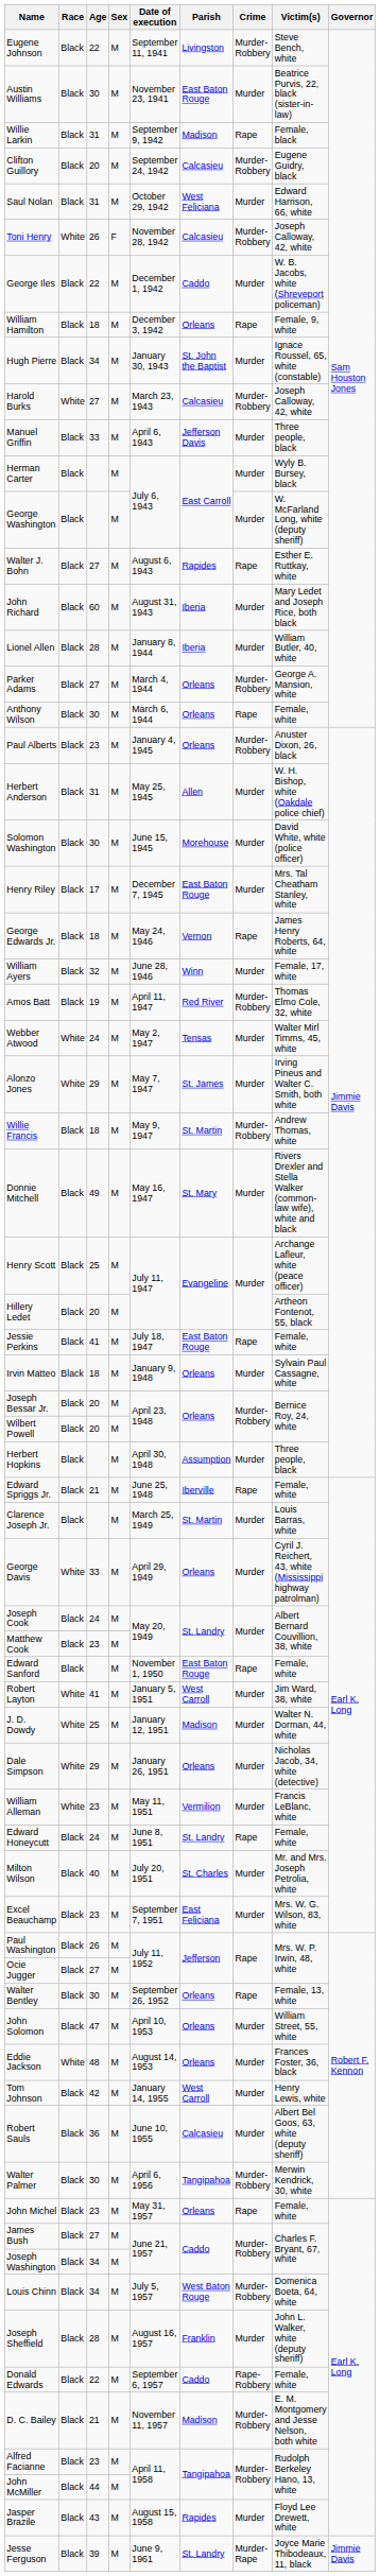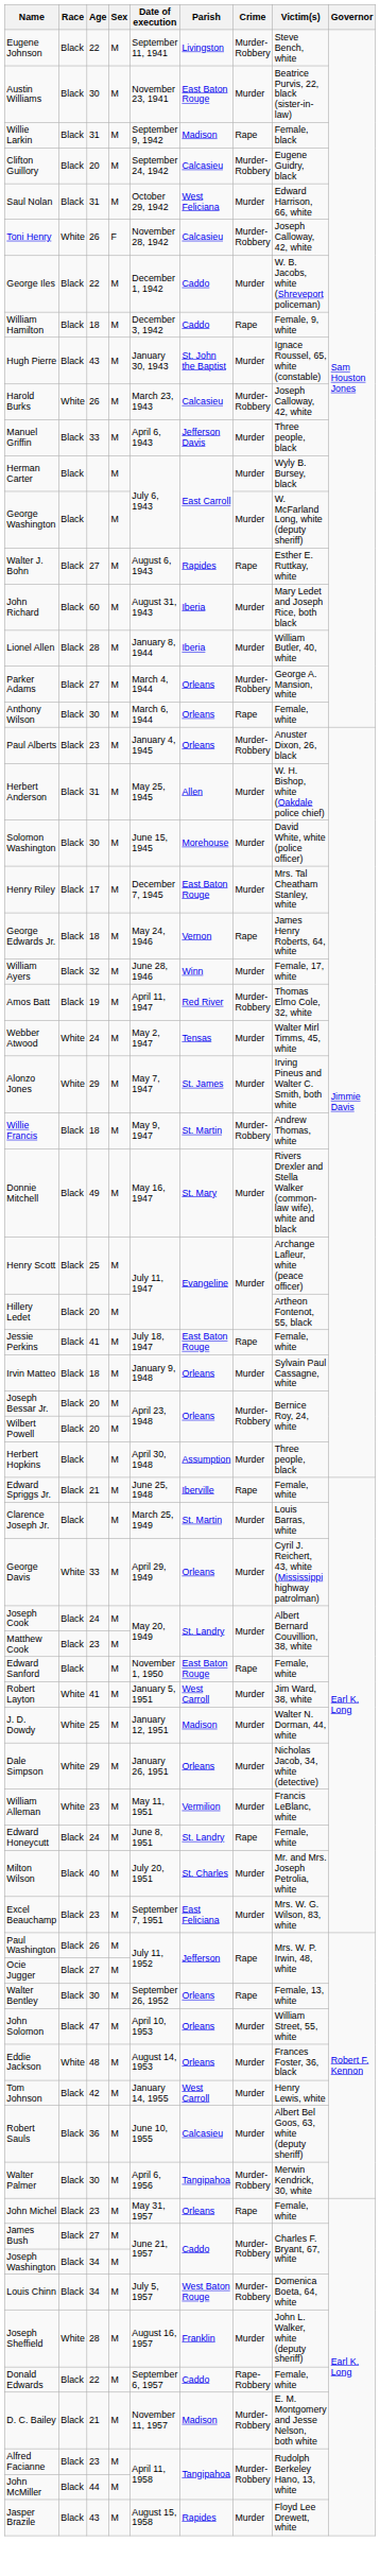 <table class="wikitable sortable">
 <tr>
 <th>Name</th>
 <th>Race</th>
 <th>Age</th>
 <th>Sex</th>
 <th>Date of execution</th>
 <th>Parish</th>
 <th>Crime</th>
 <th>Victim(s)</th>
 <th>Governor</th>
 </tr>
 <tr>
 <td>Eugene Johnson</td>
 <td>Black</td>
 <td>22</td>
 <td>M</td>
 <td>September 11, 1941</td>
 <td><a href='#'>Livingston</a></td>
 <td>Murder-Robbery</td>
 <td>Steve Bench, white</td>
 <td rowspan="18"><a href='#'>Sam Houston Jones</a></td>
 </tr>
 <tr>
 <td>Austin Williams</td>
 <td>Black</td>
 <td>30</td>
 <td>M</td>
 <td>November 23, 1941</td>
 <td><a href='#'>East Baton Rouge</a></td>
 <td>Murder</td>
 <td>Beatrice Purvis, 22, black (sister-in-law)</td>
 </tr>
 <tr>
 <td>Willie Larkin</td>
 <td>Black</td>
 <td>31</td>
 <td>M</td>
 <td>September 9, 1942</td>
 <td><a href='#'>Madison</a></td>
 <td>Rape</td>
 <td>Female, black</td>
 </tr>
 <tr>
 <td>Clifton Guillory</td>
 <td>Black</td>
 <td>20</td>
 <td>M</td>
 <td>September 24, 1942</td>
 <td><a href='#'>Calcasieu</a></td>
 <td>Murder-Robbery</td>
 <td>Eugene Guidry, black</td>
 </tr>
 <tr>
 <td>Saul Nolan</td>
 <td>Black</td>
 <td>31</td>
 <td>M</td>
 <td>October 29, 1942</td>
 <td><a href='#'>West Feliciana</a></td>
 <td>Murder</td>
 <td>Edward Harrison, 66, white</td>
 </tr>
 <tr>
 <td><a href='#'>Toni Henry</a></td>
 <td>White</td>
 <td>26</td>
 <td>F</td>
 <td>November 28, 1942</td>
 <td><a href='#'>Calcasieu</a></td>
 <td>Murder-Robbery</td>
 <td>Joseph Calloway, 42, white</td>
 </tr>
 <tr>
 <td>George Iles</td>
 <td>Black</td>
 <td>22</td>
 <td>M</td>
 <td>December 1, 1942</td>
 <td><a href='#'>Caddo</a></td>
 <td>Murder</td>
 <td>W. B. Jacobs, white (<a href='#'>Shreveport</a> policeman)</td>
 </tr>
 <tr>
 <td>William Hamilton</td>
 <td>Black</td>
 <td>18</td>
 <td>M</td>
 <td>December 3, 1942</td>
-<td><a href='#'>Orleans</a></td>
+<td><a href='#'>Caddo</a></td>
 <td>Rape</td>
 <td>Female, 9, white</td>
 </tr>
 <tr>
 <td>Hugh Pierre</td>
 <td>Black</td>
-<td>34</td>
+<td>43</td>
 <td>M</td>
 <td>January 30, 1943</td>
 <td><a href='#'>St. John the Baptist</a></td>
 <td>Murder</td>
 <td>Ignace Roussel, 65, white (constable)</td>
 </tr>
 <tr>
 <td>Harold Burks</td>
 <td>White</td>
-<td>27</td>
+<td>26</td>
 <td>M</td>
 <td>March 23, 1943</td>
 <td><a href='#'>Calcasieu</a></td>
 <td>Murder-Robbery</td>
 <td>Joseph Calloway, 42, white</td>
 </tr>
 <tr>
 <td>Manuel Griffin</td>
 <td>Black</td>
 <td>33</td>
 <td>M</td>
 <td>April 6, 1943</td>
 <td><a href='#'>Jefferson Davis</a></td>
 <td>Murder</td>
 <td>Three people, black</td>
 </tr>
 <tr>
 <td>Herman Carter</td>
 <td>Black</td>
 <td></td>
 <td>M</td>
 <td rowspan="2">July 6, 1943</td>
 <td rowspan="2"><a href='#'>East Carroll</a></td>
 <td>Murder</td>
 <td>Wyly B. Bursey, black</td>
 </tr>
 <tr>
 <td>George Washington</td>
 <td>Black</td>
 <td></td>
 <td>M</td>
 <td>Murder</td>
 <td>W. McFarland Long, white (deputy sheriff)</td>
 </tr>
 <tr>
 <td>Walter J. Bohn</td>
 <td>Black</td>
 <td>27</td>
 <td>M</td>
 <td>August 6, 1943</td>
 <td><a href='#'>Rapides</a></td>
 <td>Rape</td>
 <td>Esther E. Ruttkay, white</td>
 </tr>
 <tr>
 <td>John Richard</td>
 <td>Black</td>
 <td>60</td>
 <td>M</td>
 <td>August 31, 1943</td>
 <td><a href='#'>Iberia</a></td>
 <td>Murder</td>
 <td>Mary Ledet and Joseph Rice, both black</td>
 </tr>
 <tr>
 <td>Lionel Allen</td>
 <td>Black</td>
 <td>28</td>
 <td>M</td>
 <td>January 8, 1944</td>
 <td><a href='#'>Iberia</a></td>
 <td>Murder</td>
 <td>William Butler, 40, white</td>
 </tr>
 <tr>
 <td>Parker Adams</td>
 <td>Black</td>
 <td>27</td>
 <td>M</td>
 <td>March 4, 1944</td>
 <td><a href='#'>Orleans</a></td>
 <td>Murder-Robbery</td>
 <td>George A. Mansion, white</td>
 </tr>
 <tr>
 <td>Anthony Wilson</td>
 <td>Black</td>
 <td>30</td>
 <td>M</td>
 <td>March 6, 1944</td>
 <td><a href='#'>Orleans</a></td>
 <td>Rape</td>
 <td>Female, white</td>
 </tr>
 <tr>
 <td>Paul Alberts</td>
 <td>Black</td>
 <td>23</td>
 <td>M</td>
 <td>January 4, 1945</td>
 <td><a href='#'>Orleans</a></td>
 <td>Murder-Robbery</td>
 <td>Anuster Dixon, 26, black</td>
 <td rowspan="18"><a href='#'>Jimmie Davis</a></td>
 </tr>
 <tr>
 <td>Herbert Anderson</td>
 <td>Black</td>
 <td>31</td>
 <td>M</td>
 <td>May 25, 1945</td>
 <td><a href='#'>Allen</a></td>
 <td>Murder</td>
 <td>W. H. Bishop, white (<a href='#'>Oakdale</a> police chief)</td>
 </tr>
 <tr>
 <td>Solomon Washington</td>
 <td>Black</td>
 <td>30</td>
 <td>M</td>
 <td>June 15, 1945</td>
 <td><a href='#'>Morehouse</a></td>
 <td>Murder</td>
 <td>David White, white (police officer)</td>
 </tr>
 <tr>
 <td>Henry Riley</td>
 <td>Black</td>
 <td>17</td>
 <td>M</td>
 <td>December 7, 1945</td>
 <td><a href='#'>East Baton Rouge</a></td>
 <td>Murder</td>
 <td>Mrs. Tal Cheatham Stanley, white</td>
 </tr>
 <tr>
 <td>George Edwards Jr.</td>
 <td>Black</td>
 <td>18</td>
 <td>M</td>
 <td>May 24, 1946</td>
 <td><a href='#'>Vernon</a></td>
 <td>Rape</td>
 <td>James Henry Roberts, 64, white</td>
 </tr>
 <tr>
 <td>William Ayers</td>
 <td>Black</td>
 <td>32</td>
 <td>M</td>
 <td>June 28, 1946</td>
 <td><a href='#'>Winn</a></td>
 <td>Murder</td>
 <td>Female, 17, white</td>
 </tr>
 <tr>
 <td>Amos Batt</td>
 <td>Black</td>
 <td>19</td>
 <td>M</td>
 <td>April 11, 1947</td>
 <td><a href='#'>Red River</a></td>
 <td>Murder-Robbery</td>
 <td>Thomas Elmo Cole, 32, white</td>
 </tr>
 <tr>
 <td>Webber Atwood</td>
 <td>White</td>
 <td>24</td>
 <td>M</td>
 <td>May 2, 1947</td>
 <td><a href='#'>Tensas</a></td>
 <td>Murder</td>
 <td>Walter Mirl Timms, 45, white</td>
 </tr>
 <tr>
 <td>Alonzo Jones</td>
 <td>White</td>
 <td>29</td>
 <td>M</td>
 <td>May 7, 1947</td>
 <td><a href='#'>St. James</a></td>
 <td>Murder</td>
 <td>Irving Pineus and Walter C. Smith, both white</td>
 </tr>
 <tr>
 <td><a href='#'>Willie Francis</a></td>
 <td>Black</td>
 <td>18</td>
 <td>M</td>
 <td>May 9, 1947</td>
 <td><a href='#'>St. Martin</a></td>
 <td>Murder-Robbery</td>
 <td>Andrew Thomas, white</td>
 </tr>
 <tr>
 <td>Donnie Mitchell</td>
 <td>Black</td>
 <td>49</td>
 <td>M</td>
 <td>May 16, 1947</td>
 <td><a href='#'>St. Mary</a></td>
 <td>Murder</td>
 <td>Rivers Drexler and Stella Walker (common-law wife), white and black</td>
 </tr>
 <tr>
 <td>Henry Scott</td>
 <td>Black</td>
 <td>25</td>
 <td>M</td>
 <td rowspan="2">July 11, 1947</td>
 <td rowspan="2"><a href='#'>Evangeline</a></td>
 <td rowspan="2">Murder</td>
 <td>Archange Lafleur, white (peace officer)</td>
 </tr>
 <tr>
 <td>Hillery Ledet</td>
 <td>Black</td>
 <td>20</td>
 <td>M</td>
 <td>Artheon Fontenot, 55, black</td>
 </tr>
 <tr>
 <td>Jessie Perkins</td>
 <td>Black</td>
 <td>41</td>
 <td>M</td>
 <td>July 18, 1947</td>
 <td><a href='#'>East Baton Rouge</a></td>
 <td>Rape</td>
 <td>Female, white</td>
 </tr>
 <tr>
 <td>Irvin Matteo</td>
 <td>Black</td>
 <td>18</td>
 <td>M</td>
 <td>January 9, 1948</td>
 <td><a href='#'>Orleans</a></td>
 <td>Murder</td>
 <td>Sylvain Paul Cassagne, white</td>
 </tr>
 <tr>
 <td>Joseph Bessar Jr.</td>
 <td>Black</td>
 <td>20</td>
 <td>M</td>
 <td rowspan="2">April 23, 1948</td>
 <td rowspan="2"><a href='#'>Orleans</a></td>
 <td rowspan="2">Murder-Robbery</td>
 <td rowspan="2">Bernice Roy, 24, white</td>
 </tr>
 <tr>
 <td>Wilbert Powell</td>
 <td>Black</td>
 <td>20</td>
 <td>M</td>
 </tr>
 <tr>
 <td>Herbert Hopkins</td>
 <td>Black</td>
 <td></td>
 <td>M</td>
 <td>April 30, 1948</td>
 <td><a href='#'>Assumption</a></td>
 <td>Murder</td>
 <td>Three people, black</td>
 </tr>
 <tr>
 <td>Edward Spriggs Jr.</td>
 <td>Black</td>
 <td>21</td>
 <td>M</td>
 <td>June 25, 1948</td>
 <td><a href='#'>Iberville</a></td>
 <td>Rape</td>
 <td>Female, white</td>
 <td rowspan="13"><a href='#'>Earl K. Long</a></td>
 </tr>
 <tr>
 <td>Clarence Joseph Jr.</td>
 <td>Black</td>
 <td></td>
 <td>M</td>
 <td>March 25, 1949</td>
 <td><a href='#'>St. Martin</a></td>
 <td>Murder</td>
 <td>Louis Barras, white</td>
 </tr>
 <tr>
 <td>George Davis</td>
 <td>White</td>
 <td>33</td>
 <td>M</td>
 <td>April 29, 1949</td>
 <td><a href='#'>Orleans</a></td>
 <td>Murder</td>
 <td>Cyril J. Reichert, 43, white (<a href='#'>Mississippi</a> highway patrolman)</td>
 </tr>
 <tr>
 <td>Joseph Cook</td>
 <td>Black</td>
 <td>24</td>
 <td>M</td>
 <td rowspan="2">May 20, 1949</td>
 <td rowspan="2"><a href='#'>St. Landry</a></td>
 <td rowspan="2">Murder</td>
 <td rowspan="2">Albert Bernard Couvillion, 38, white</td>
 </tr>
 <tr>
 <td>Matthew Cook</td>
 <td>Black</td>
 <td>23</td>
 <td>M</td>
 </tr>
 <tr>
 <td>Edward Sanford</td>
 <td>Black</td>
 <td></td>
 <td>M</td>
 <td>November 1, 1950</td>
 <td><a href='#'>East Baton Rouge</a></td>
 <td>Rape</td>
 <td>Female, white</td>
 </tr>
 <tr>
 <td>Robert Layton</td>
 <td>White</td>
 <td>41</td>
 <td>M</td>
 <td>January 5, 1951</td>
 <td><a href='#'>West Carroll</a></td>
 <td>Murder</td>
 <td>Jim Ward, 38, white</td>
 </tr>
 <tr>
 <td>J. D. Dowdy</td>
 <td>White</td>
 <td>25</td>
 <td>M</td>
 <td>January 12, 1951</td>
 <td><a href='#'>Madison</a></td>
 <td>Murder</td>
 <td>Walter N. Dorman, 44, white</td>
 </tr>
 <tr>
 <td>Dale Simpson</td>
 <td>White</td>
 <td>29</td>
 <td>M</td>
 <td>January 26, 1951</td>
 <td><a href='#'>Orleans</a></td>
 <td>Murder</td>
 <td>Nicholas Jacob, 34, white (detective)</td>
 </tr>
 <tr>
 <td>William Alleman</td>
 <td>White</td>
 <td>23</td>
 <td>M</td>
 <td>May 11, 1951</td>
 <td><a href='#'>Vermilion</a></td>
 <td>Murder</td>
 <td>Francis LeBlanc, white</td>
 </tr>
 <tr>
 <td>Edward Honeycutt</td>
 <td>Black</td>
 <td>24</td>
 <td>M</td>
 <td>June 8, 1951</td>
 <td><a href='#'>St. Landry</a></td>
 <td>Rape</td>
 <td>Female, white</td>
 </tr>
 <tr>
 <td>Milton Wilson</td>
 <td>Black</td>
 <td>40</td>
 <td>M</td>
 <td>July 20, 1951</td>
 <td><a href='#'>St. Charles</a></td>
 <td>Murder</td>
 <td>Mr. and Mrs. Joseph Petrolia, white</td>
 </tr>
 <tr>
 <td>Excel Beauchamp</td>
 <td>Black</td>
 <td>23</td>
 <td>M</td>
 <td>September 7, 1951</td>
 <td><a href='#'>East Feliciana</a></td>
 <td>Murder</td>
 <td>Mrs. W. G. Wilson, 83, white</td>
 </tr>
 <tr>
 <td>Paul Washington</td>
 <td>Black</td>
 <td>26</td>
 <td>M</td>
 <td rowspan="2">July 11, 1952</td>
 <td rowspan="2"><a href='#'>Jefferson</a></td>
 <td rowspan="2">Rape</td>
 <td rowspan="2">Mrs. W. P. Irwin, 48, white</td>
 <td rowspan="8"><a href='#'>Robert F. Kennon</a></td>
 </tr>
 <tr>
 <td>Ocie Jugger</td>
 <td>Black</td>
 <td>27</td>
 <td>M</td>
 </tr>
 <tr>
 <td>Walter Bentley</td>
 <td>Black</td>
 <td>30</td>
 <td>M</td>
 <td>September 26, 1952</td>
 <td><a href='#'>Orleans</a></td>
 <td>Rape</td>
 <td>Female, 13, white</td>
 </tr>
 <tr>
 <td>John Solomon</td>
 <td>Black</td>
 <td>47</td>
 <td>M</td>
 <td>April 10, 1953</td>
 <td><a href='#'>Orleans</a></td>
 <td>Murder</td>
 <td>William Street, 55, white</td>
 </tr>
 <tr>
 <td>Eddie Jackson</td>
 <td>White</td>
 <td>48</td>
 <td>M</td>
 <td>August 14, 1953</td>
 <td><a href='#'>Orleans</a></td>
 <td>Murder</td>
 <td>Frances Foster, 36, black</td>
 </tr>
 <tr>
 <td>Tom Johnson</td>
 <td>Black</td>
 <td>42</td>
 <td>M</td>
 <td>January 14, 1955</td>
 <td><a href='#'>West Carroll</a></td>
 <td>Murder</td>
 <td>Henry Lewis, white</td>
 </tr>
 <tr>
 <td>Robert Sauls</td>
 <td>Black</td>
 <td>36</td>
 <td>M</td>
 <td>June 10, 1955</td>
 <td><a href='#'>Calcasieu</a></td>
 <td>Murder</td>
 <td>Albert Bel Goos, 63, white (deputy sheriff)</td>
 </tr>
 <tr>
 <td>Walter Palmer</td>
 <td>Black</td>
 <td>30</td>
 <td>M</td>
 <td>April 6, 1956</td>
 <td><a href='#'>Tangipahoa</a></td>
 <td>Murder-Robbery</td>
 <td>Merwin Kendrick, 30, white</td>
 </tr>
 <tr>
 <td>John Michel</td>
 <td>Black</td>
 <td>23</td>
 <td>M</td>
 <td>May 31, 1957</td>
 <td><a href='#'>Orleans</a></td>
 <td>Rape</td>
 <td>Female, white</td>
 <td rowspan="10"><a href='#'>Earl K. Long</a></td>
 </tr>
 <tr>
 <td>James Bush</td>
 <td>Black</td>
 <td>27</td>
 <td>M</td>
 <td rowspan="2">June 21, 1957</td>
 <td rowspan="2"><a href='#'>Caddo</a></td>
 <td rowspan="2">Murder-Robbery</td>
 <td rowspan="2">Charles F. Bryant, 67, white</td>
 </tr>
 <tr>
 <td>Joseph Washington</td>
 <td>Black</td>
 <td>34</td>
 <td>M</td>
 </tr>
 <tr>
 <td>Louis Chinn</td>
 <td>Black</td>
 <td>34</td>
 <td>M</td>
 <td>July 5, 1957</td>
 <td><a href='#'>West Baton Rouge</a></td>
 <td>Murder-Robbery</td>
 <td>Domenica Boeta, 64, white</td>
 </tr>
 <tr>
 <td>Joseph Sheffield</td>
-<td>Black</td>
+<td>White</td>
 <td>28</td>
 <td>M</td>
 <td>August 16, 1957</td>
 <td><a href='#'>Franklin</a></td>
 <td>Murder</td>
 <td>John L. Walker, white (deputy sheriff)</td>
 </tr>
 <tr>
 <td>Donald Edwards</td>
 <td>Black</td>
 <td>22</td>
 <td>M</td>
 <td>September 6, 1957</td>
 <td><a href='#'>Caddo</a></td>
 <td>Rape-Robbery</td>
 <td>Female, white</td>
 </tr>
 <tr>
 <td>D. C. Bailey</td>
 <td>Black</td>
 <td>21</td>
 <td>M</td>
 <td>November 11, 1957</td>
 <td><a href='#'>Madison</a></td>
 <td>Murder-Robbery</td>
 <td>E. M. Montgomery and Jesse Nelson, both white</td>
 </tr>
 <tr>
 <td>Alfred Facianne</td>
 <td>Black</td>
 <td>23</td>
 <td>M</td>
 <td rowspan="2">April 11, 1958</td>
 <td rowspan="2"><a href='#'>Tangipahoa</a></td>
 <td rowspan="2">Murder-Robbery</td>
 <td rowspan="2">Rudolph Berkeley Hano, 13, white</td>
 </tr>
 <tr>
 <td>John McMiller</td>
 <td>Black</td>
 <td>44</td>
 <td>M</td>
 </tr>
 <tr>
 <td>Jasper Brazile</td>
 <td>Black</td>
 <td>43</td>
 <td>M</td>
 <td>August 15, 1958</td>
 <td><a href='#'>Rapides</a></td>
 <td>Murder</td>
 <td>Floyd Lee Drewett, white</td>
 </tr>
-<tr>
-<td>Jesse Ferguson</td>
-<td>Black</td>
-<td>39</td>
-<td>M</td>
-<td>June 9, 1961</td>
-<td><a href='#'>St. Landry</a></td>
-<td>Murder-Rape</td>
-<td>Joyce Marie Thibodeaux, 11, black</td>
-<td><a href='#'>Jimmie Davis</a></td>
-</tr>
 </table>
